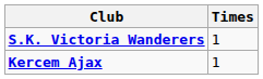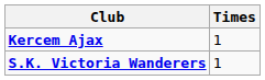 <table class="wikitable">
 <tr>
 <th>Club</th>
 <th>Times</th>
 </tr>
 <tr>
+<td><strong><a href='#'>Kercem Ajax</a></strong></td>
+<td>1</td>
+</tr>
+<tr>
 <td><strong><a href='#'>S.K. Victoria Wanderers</a></strong></td>
 <td>1</td>
 </tr>
-<tr>
-<td><strong><a href='#'>Kercem Ajax</a></strong></td>
-<td>1</td>
-</tr>
 </table>
